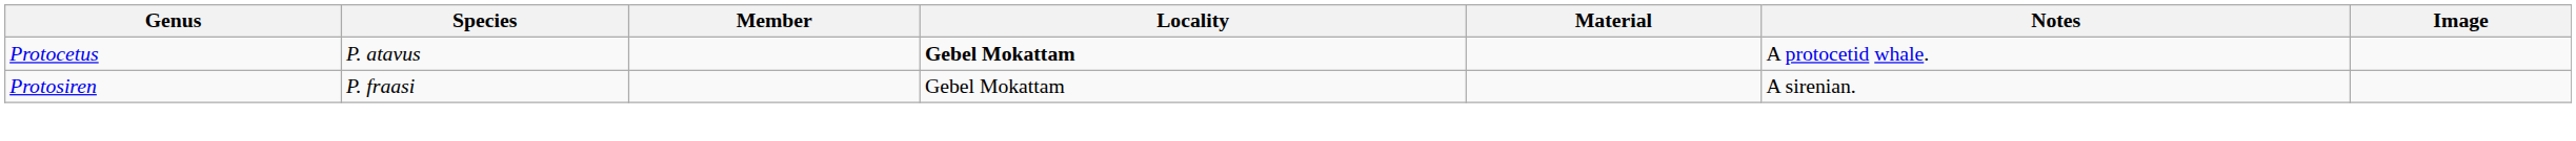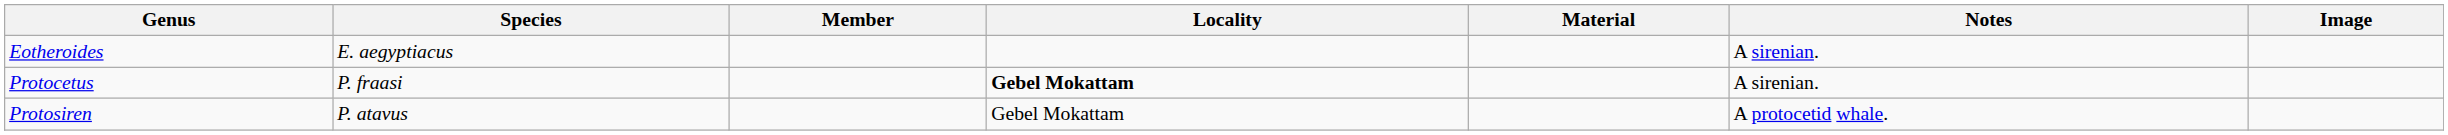 <table class="wikitable" width="100%" align="center">
 <tr>
 <th>Genus</th>
 <th>Species</th>
 <th>Member</th>
 <th>Locality</th>
 <th>Material</th>
 <th>Notes</th>
 <th>Image</th>
 </tr>
 <tr>
+<td><em><a href='#'>Eotheroides</a></em></td>
+<td><em>E. aegyptiacus</em></td>
+<td></td>
+<td></td>
+<td></td>
+<td>A <a href='#'>sirenian</a>.</td>
+<td></td>
+</tr>
+<tr>
 <td><em><a href='#'>Protocetus</a></em></td>
+<td><em>P. fraasi</em></td>
+<td></td>
+<td><strong>Gebel Mokattam</strong></td>
+<td></td>
+<td>A sirenian.<em></em></td>
+<td></td>
+</tr>
+<tr>
+<td><em><a href='#'>Protosiren</a></em></td>
 <td><em>P. atavus</em></td>
 <td></td>
-<td><strong>Gebel Mokattam</strong></td>
+<td>Gebel Mokattam</td>
 <td></td>
 <td>A <a href='#'>protocetid</a> <a href='#'>whale</a>.<em></em></td>
 <td></td>
 </tr>
-<tr>
-<td><em><a href='#'>Protosiren</a></em></td>
-<td><em>P. fraasi</em></td>
-<td></td>
-<td>Gebel Mokattam</td>
-<td></td>
-<td>A sirenian.<em></em></td>
-<td></td>
-</tr>
 </table>
